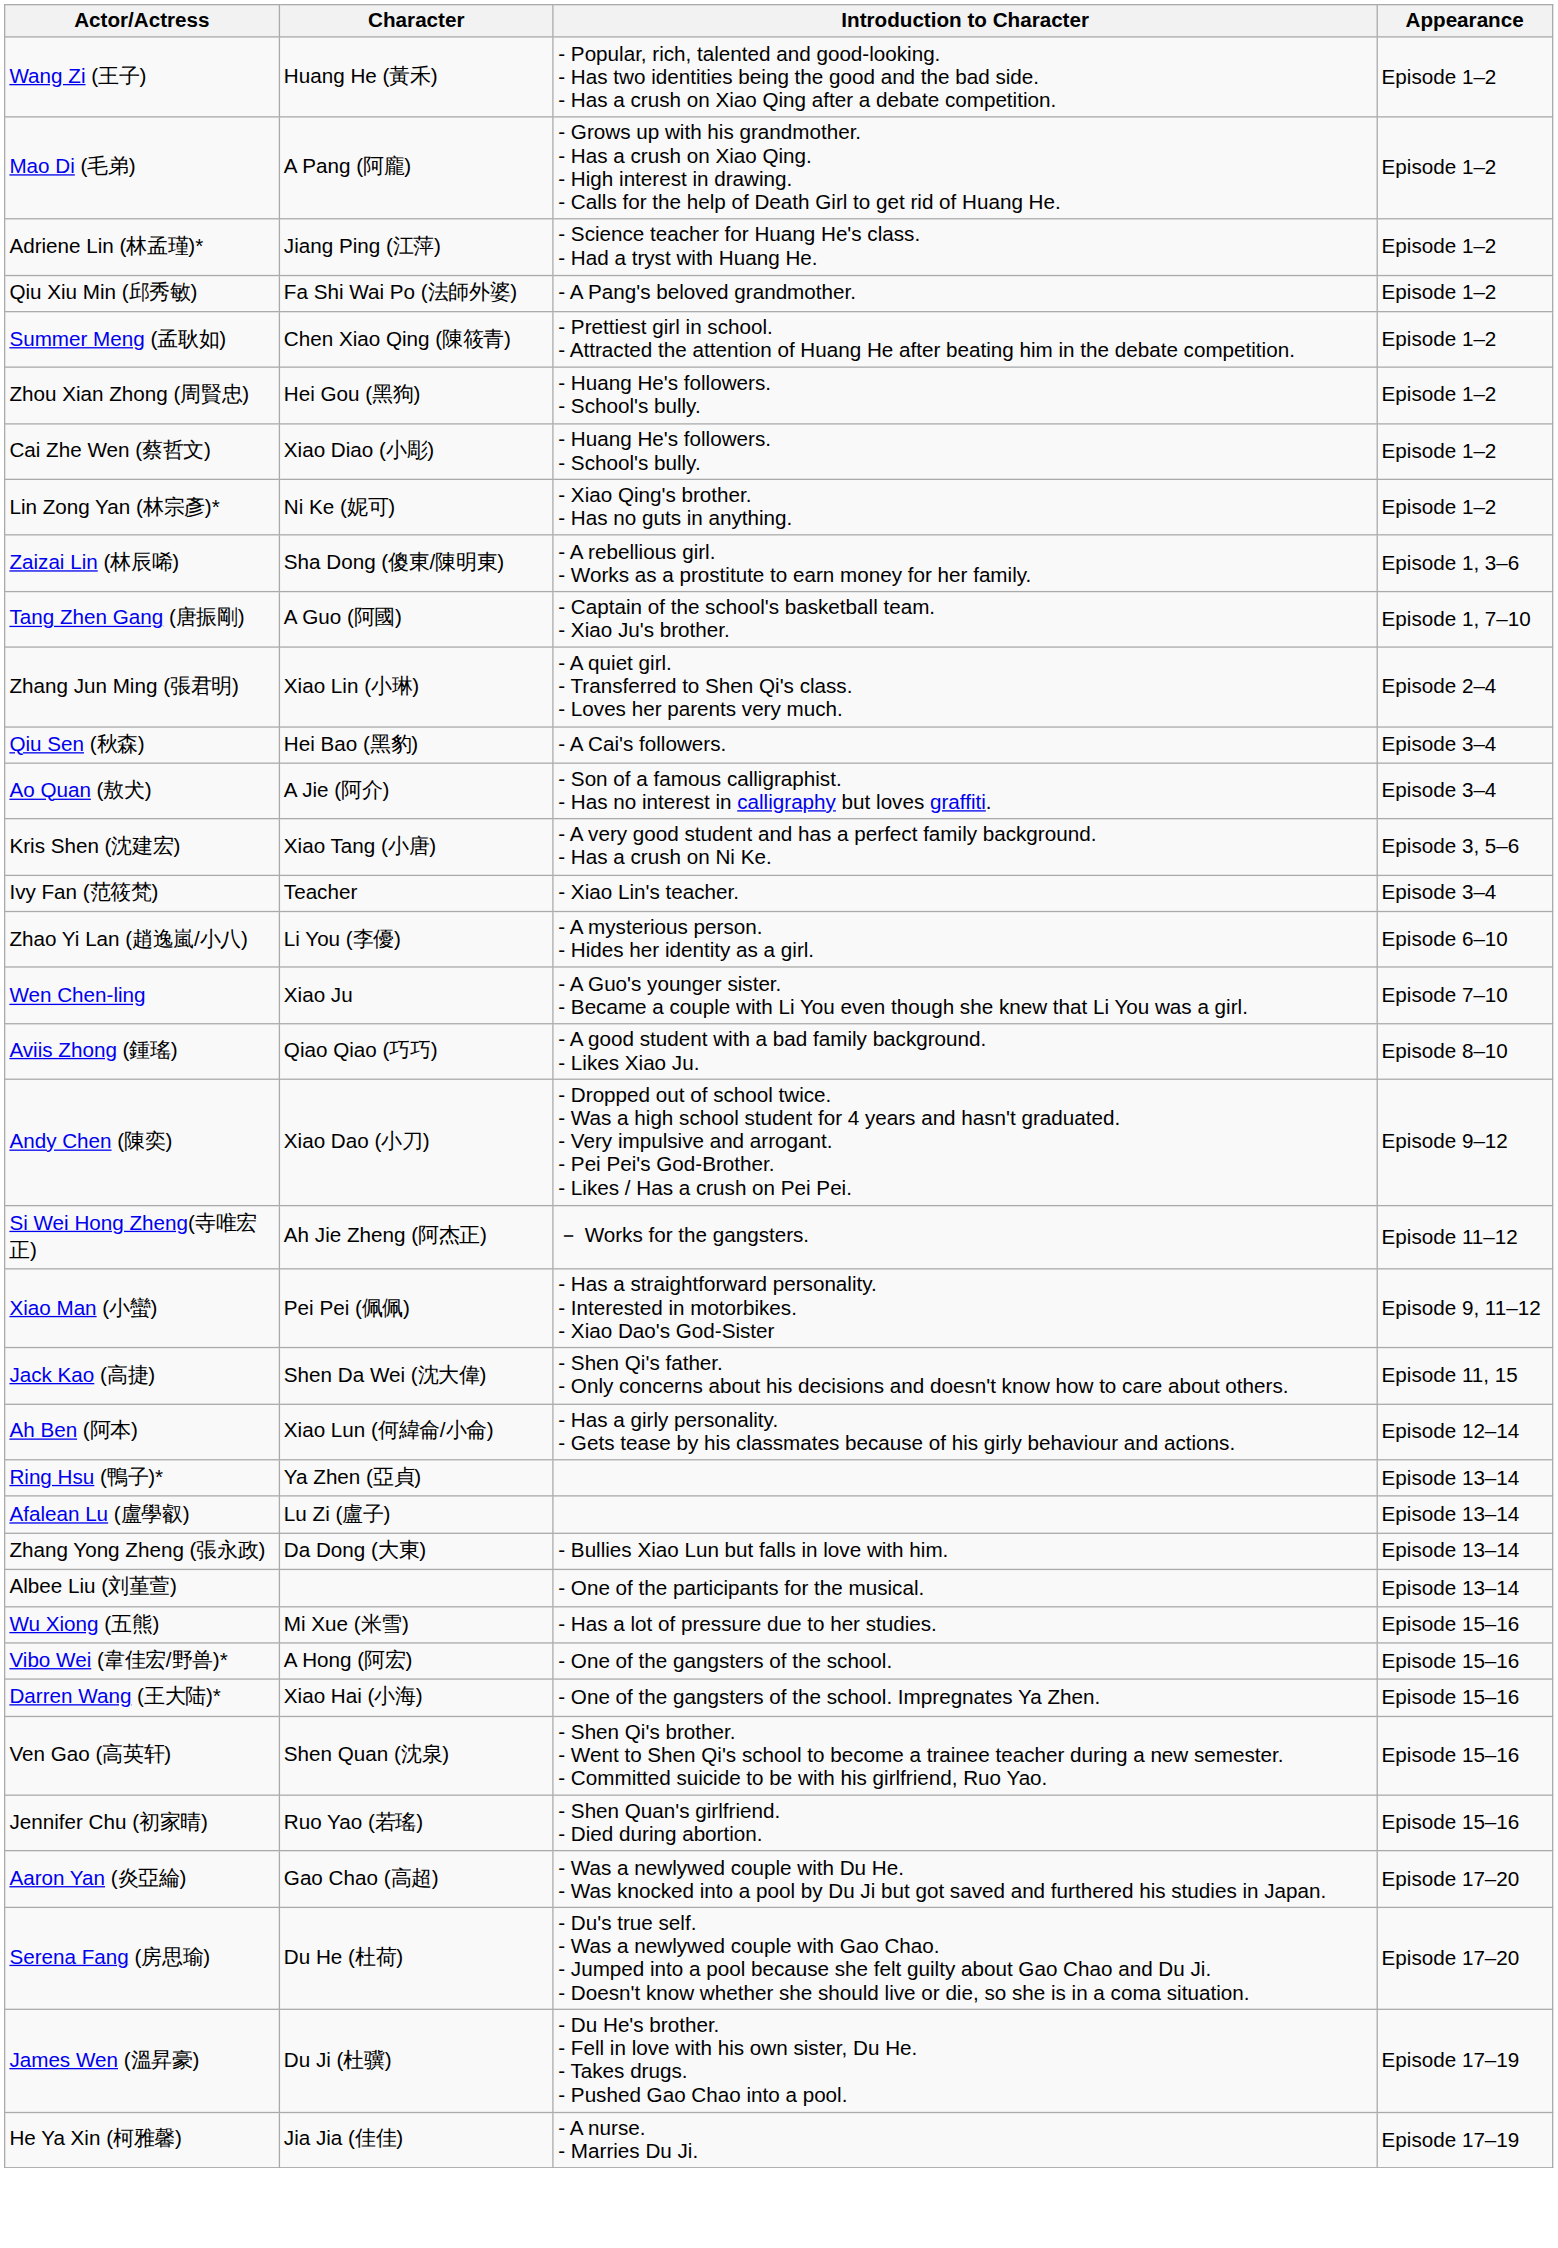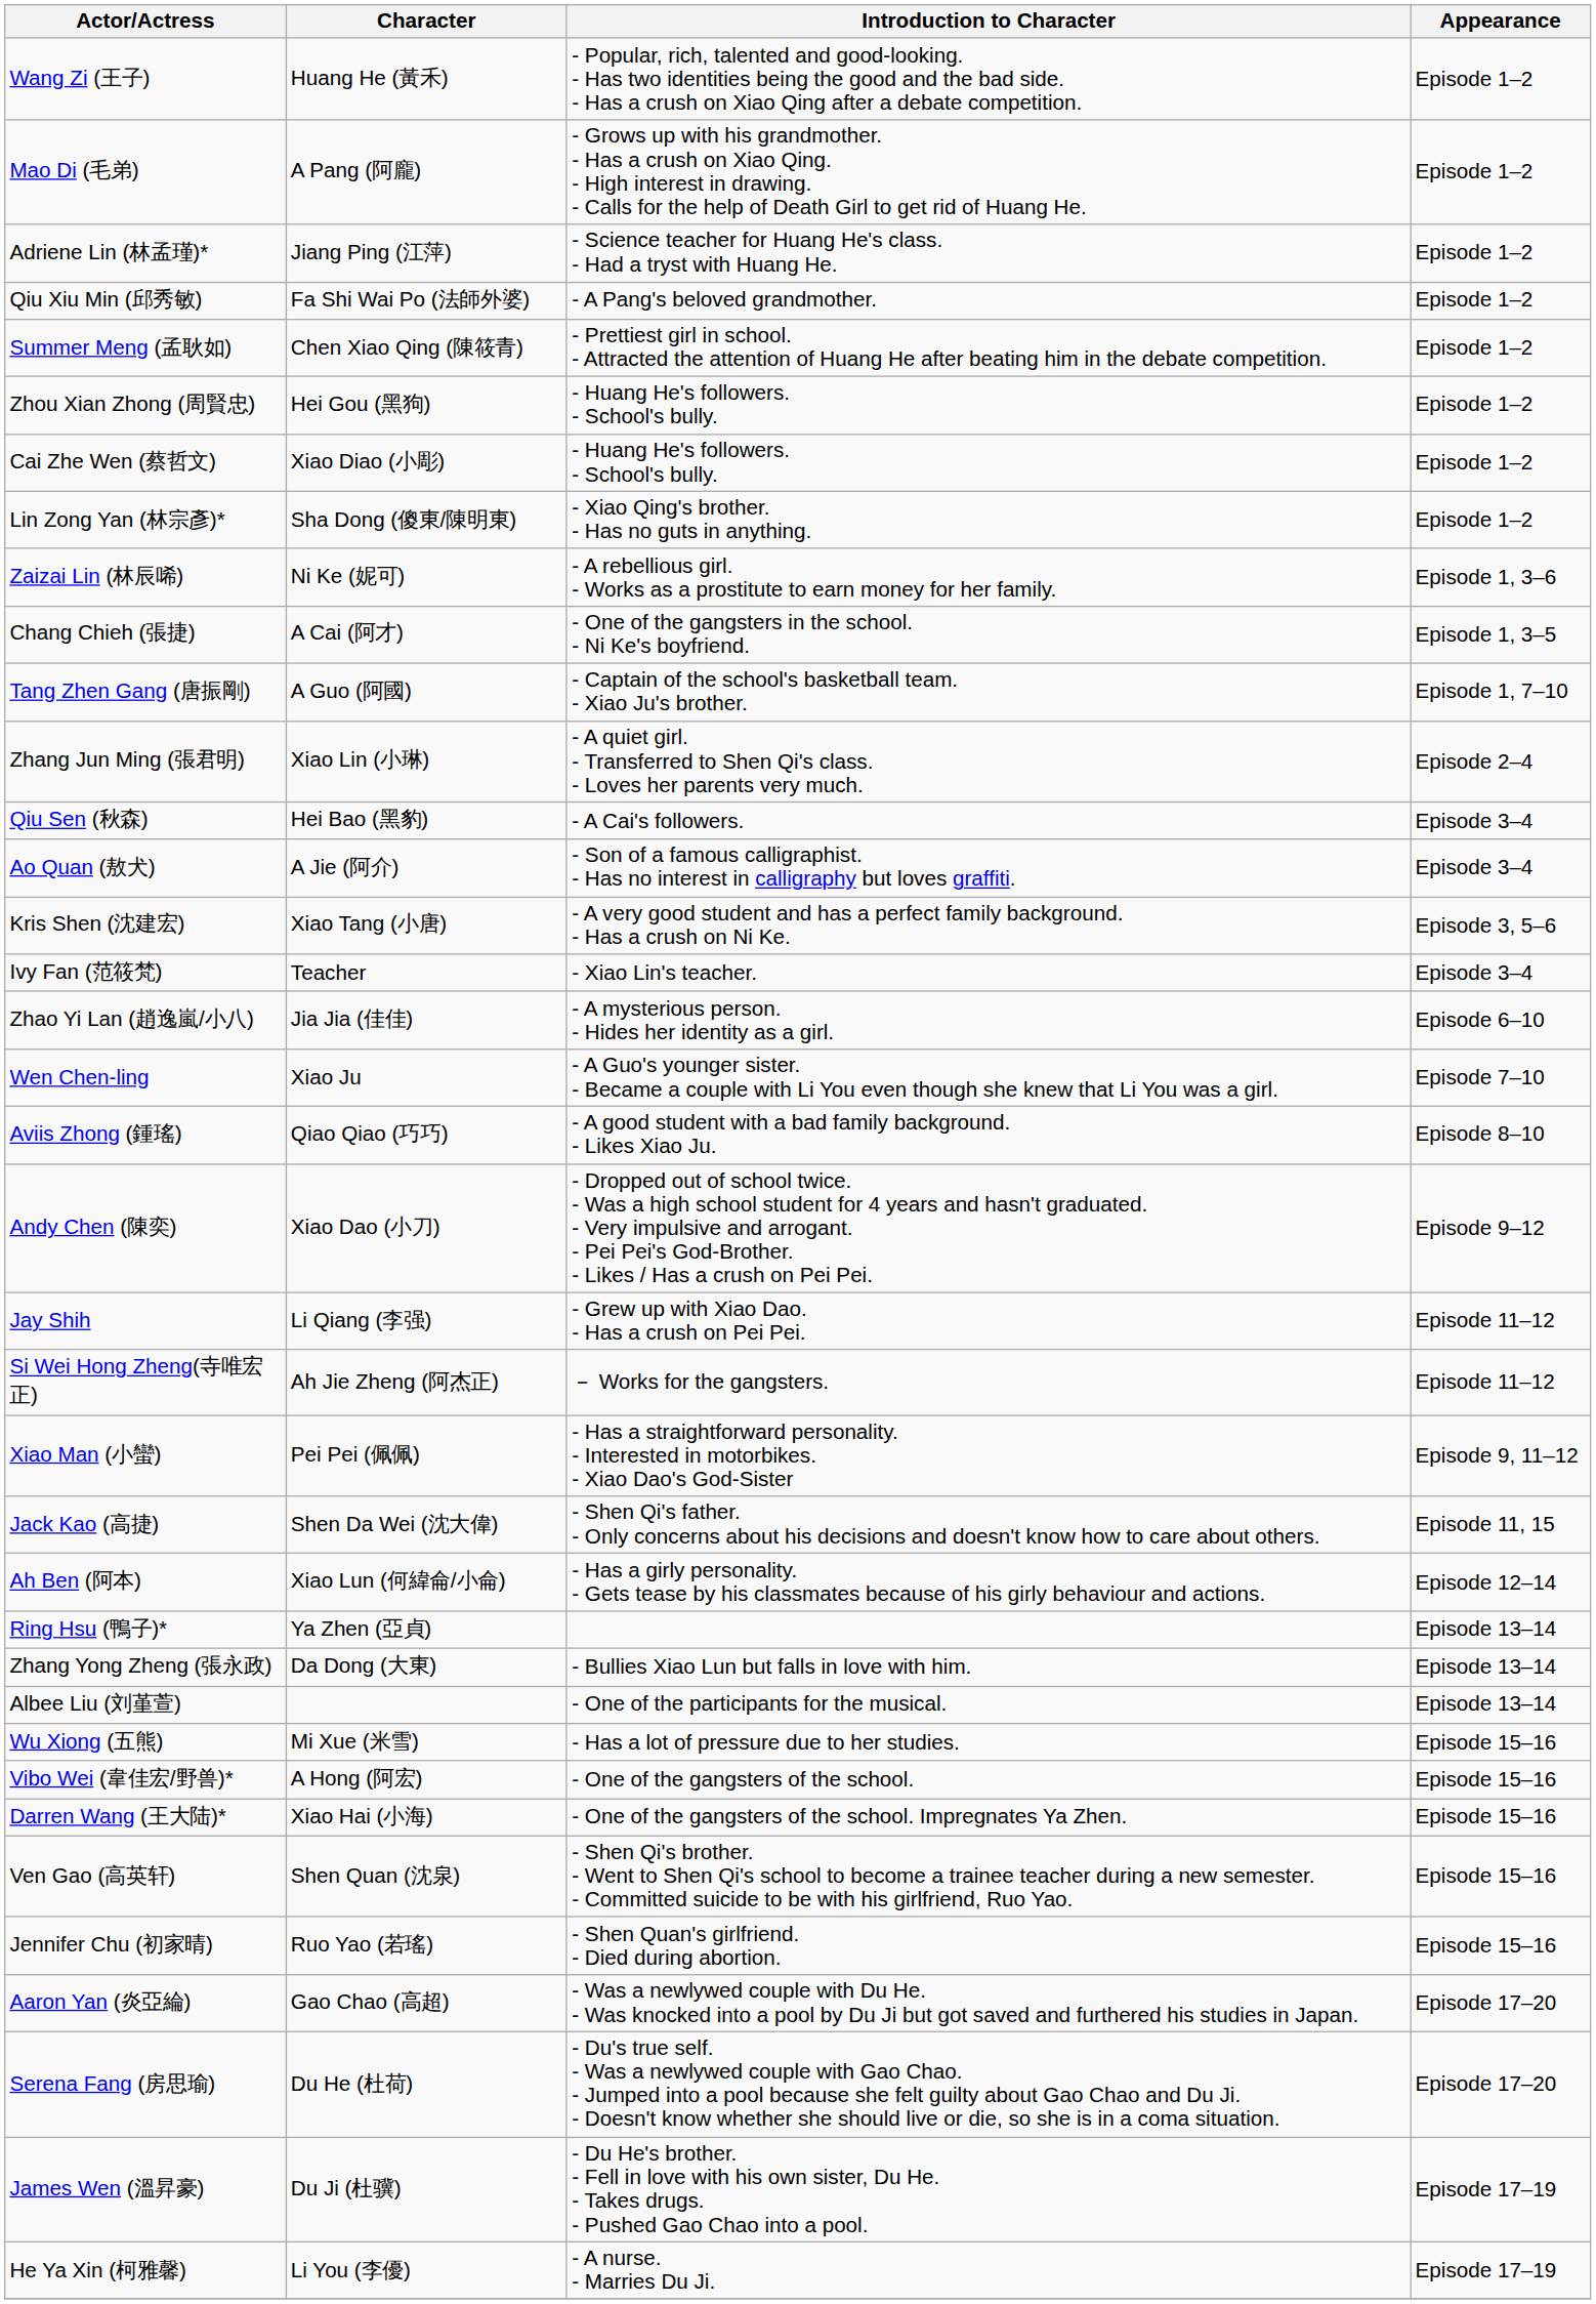 <table class="wikitable" width="95%">
 <tr>
 <th width="10%">Actor/Actress</th>
 <th width="10%">Character</th>
 <th width="30%">Introduction to Character</th>
 <th width="4%">Appearance</th>
 </tr>
 <tr>
 <td><a href='#'>Wang Zi</a> (王子)</td>
 <td>Huang He (黃禾)</td>
 <td>- Popular, rich, talented and good-looking.<br>- Has two identities being the good and the bad side.<br>- Has a crush on Xiao Qing after a debate competition.</td>
 <td>Episode 1–2</td>
 </tr>
 <tr>
 <td><a href='#'>Mao Di</a> (毛弟)</td>
 <td>A Pang (阿龐)</td>
 <td>- Grows up with his grandmother.<br>- Has a crush on Xiao Qing.<br>- High interest in drawing.<br>- Calls for the help of Death Girl to get rid of Huang He.</td>
 <td>Episode 1–2</td>
 </tr>
 <tr>
 <td>Adriene Lin (林孟瑾)*</td>
 <td>Jiang Ping (江萍)</td>
 <td>- Science teacher for Huang He's class.<br>- Had a tryst with Huang He.<br></td>
 <td>Episode 1–2</td>
 </tr>
 <tr>
 <td>Qiu Xiu Min (邱秀敏)</td>
 <td>Fa Shi Wai Po (法師外婆)</td>
 <td>- A Pang's beloved grandmother.</td>
 <td>Episode 1–2</td>
 </tr>
 <tr>
 <td><a href='#'>Summer Meng</a> (孟耿如)</td>
 <td>Chen Xiao Qing (陳筱青)</td>
 <td>- Prettiest girl in school.<br>- Attracted the attention of Huang He after beating him in the debate competition.</td>
 <td>Episode 1–2</td>
 </tr>
 <tr>
 <td>Zhou Xian Zhong (周賢忠)</td>
 <td>Hei Gou (黑狗)</td>
 <td>- Huang He's followers.<br>- School's bully.</td>
 <td>Episode 1–2</td>
 </tr>
 <tr>
 <td>Cai Zhe Wen (蔡哲文)</td>
 <td>Xiao Diao (小彫)</td>
 <td>- Huang He's followers.<br>- School's bully.</td>
 <td>Episode 1–2</td>
 </tr>
 <tr>
 <td>Lin Zong Yan (林宗彥)*</td>
-<td>Ni Ke (妮可)</td>
+<td>Sha Dong (傻東/陳明東)</td>
 <td>- Xiao Qing's brother.<br>- Has no guts in anything.</td>
 <td>Episode 1–2</td>
 </tr>
 <tr>
 <td><a href='#'>Zaizai Lin</a> (林辰唏)</td>
-<td>Sha Dong (傻東/陳明東)</td>
+<td>Ni Ke (妮可)</td>
 <td>- A rebellious girl.<br>- Works as a prostitute to earn money for her family.</td>
 <td>Episode 1, 3–6</td>
+</tr>
+<tr>
+<td>Chang Chieh (張捷)</td>
+<td>A Cai (阿才)</td>
+<td>- One of the gangsters in the school.<br>- Ni Ke's boyfriend.</td>
+<td>Episode 1, 3–5</td>
 </tr>
 <tr>
 <td><a href='#'>Tang Zhen Gang</a> (唐振剛)</td>
 <td>A Guo (阿國)</td>
 <td>- Captain of the school's basketball team.<br>- Xiao Ju's brother.</td>
 <td>Episode 1, 7–10</td>
 </tr>
 <tr>
 <td>Zhang Jun Ming (張君明)</td>
 <td>Xiao Lin (小琳)</td>
 <td>- A quiet girl.<br>- Transferred to Shen Qi's class.<br>- Loves her parents very much.</td>
 <td>Episode 2–4</td>
 </tr>
 <tr>
 <td><a href='#'>Qiu Sen</a> (秋森)</td>
 <td>Hei Bao (黑豹)</td>
 <td>- A Cai's followers.</td>
 <td>Episode 3–4</td>
 </tr>
 <tr>
 <td><a href='#'>Ao Quan</a> (敖犬)</td>
 <td>A Jie (阿介)</td>
 <td>- Son of a famous calligraphist.<br>- Has no interest in <a href='#'>calligraphy</a> but loves <a href='#'>graffiti</a>.</td>
 <td>Episode 3–4</td>
 </tr>
 <tr>
 <td>Kris Shen (沈建宏)</td>
 <td>Xiao Tang (小唐)</td>
 <td>- A very good student and has a perfect family background.<br>- Has a crush on Ni Ke.</td>
 <td>Episode 3, 5–6</td>
 </tr>
 <tr>
 <td>Ivy Fan (范筱梵)</td>
 <td>Teacher</td>
 <td>- Xiao Lin's teacher.</td>
 <td>Episode 3–4</td>
 </tr>
 <tr>
 <td>Zhao Yi Lan (趙逸嵐/小八)</td>
-<td>Li You (李優)</td>
+<td>Jia Jia (佳佳)</td>
 <td>- A mysterious person.<br>- Hides her identity as a girl.</td>
 <td>Episode 6–10</td>
 </tr>
 <tr>
 <td><a href='#'>Wen Chen-ling</a></td>
 <td>Xiao Ju</td>
 <td>- A Guo's younger sister.<br>- Became a couple with Li You even though she knew that Li You was a girl.</td>
 <td>Episode 7–10</td>
 </tr>
 <tr>
 <td><a href='#'>Aviis Zhong</a> (鍾瑤)</td>
 <td>Qiao Qiao (巧巧)</td>
 <td>- A good student with a bad family background.<br>- Likes Xiao Ju.</td>
 <td>Episode 8–10</td>
 </tr>
 <tr>
 <td><a href='#'>Andy Chen</a> (陳奕)</td>
 <td>Xiao Dao (小刀)</td>
 <td>- Dropped out of school twice.<br>- Was a high school student for 4 years and hasn't graduated.<br>- Very impulsive and arrogant.<br>- Pei Pei's God-Brother.<br>- Likes / Has a crush on Pei Pei.</td>
 <td>Episode 9–12</td>
+</tr>
+<tr>
+<td><a href='#'>Jay Shih</a></td>
+<td>Li Qiang (李强)</td>
+<td>- Grew up with Xiao Dao.<br>- Has a crush on Pei Pei.</td>
+<td>Episode 11–12</td>
 </tr>
 <tr>
 <td><a href='#'>Si Wei Hong Zheng</a>(寺唯宏正)</td>
 <td>Ah Jie Zheng (阿杰正)</td>
 <td>－ Works for the gangsters.</td>
 <td>Episode 11–12</td>
 </tr>
 <tr>
 <td><a href='#'>Xiao Man</a> (小蠻)</td>
 <td>Pei Pei (佩佩)</td>
 <td>- Has a straightforward personality.<br>- Interested in motorbikes.<br>- Xiao Dao's God-Sister</td>
 <td>Episode 9, 11–12</td>
 </tr>
 <tr>
 <td><a href='#'>Jack Kao</a> (高捷)</td>
 <td>Shen Da Wei (沈大偉)</td>
 <td>- Shen Qi's father.<br>- Only concerns about his decisions and doesn't know how to care about others.</td>
 <td>Episode 11, 15</td>
 </tr>
 <tr>
 <td><a href='#'>Ah Ben</a> (阿本)</td>
 <td>Xiao Lun (何緯侖/小侖)</td>
 <td>- Has a girly personality.<br>- Gets tease by his classmates because of his girly behaviour and actions.</td>
 <td>Episode 12–14</td>
 </tr>
 <tr>
 <td><a href='#'>Ring Hsu</a> (鴨子)*</td>
 <td>Ya Zhen (亞貞)</td>
-<td></td>
-<td>Episode 13–14</td>
-</tr>
-<tr>
-<td><a href='#'>Afalean Lu</a> (盧學叡)</td>
-<td>Lu Zi (盧子)</td>
 <td></td>
 <td>Episode 13–14</td>
 </tr>
 <tr>
 <td>Zhang Yong Zheng (張永政)</td>
 <td>Da Dong (大東)</td>
 <td>- Bullies Xiao Lun but falls in love with him.</td>
 <td>Episode 13–14</td>
 </tr>
 <tr>
 <td>Albee Liu (刘堇萱)</td>
 <td></td>
 <td>- One of the participants for the musical.</td>
 <td>Episode 13–14</td>
 </tr>
 <tr>
 <td><a href='#'>Wu Xiong</a> (五熊)</td>
 <td>Mi Xue (米雪)</td>
 <td>- Has a lot of pressure due to her studies.</td>
 <td>Episode 15–16</td>
 </tr>
 <tr>
 <td><a href='#'>Vibo Wei</a> (韋佳宏/野兽)*</td>
 <td>A Hong (阿宏)</td>
 <td>- One of the gangsters of the school.</td>
 <td>Episode 15–16</td>
 </tr>
 <tr>
 <td><a href='#'>Darren Wang</a> (王大陆)*</td>
 <td>Xiao Hai (小海)</td>
 <td>- One of the gangsters of the school. Impregnates Ya Zhen.</td>
 <td>Episode 15–16</td>
 </tr>
 <tr>
 <td>Ven Gao (高英轩)</td>
 <td>Shen Quan (沈泉)</td>
 <td>- Shen Qi's brother.<br>- Went to Shen Qi's school to become a trainee teacher during a new semester.<br>- Committed suicide to be with his girlfriend, Ruo Yao.</td>
 <td>Episode 15–16</td>
 </tr>
 <tr>
 <td>Jennifer Chu (初家晴)</td>
 <td>Ruo Yao (若瑤)</td>
 <td>- Shen Quan's girlfriend.<br>- Died during abortion.</td>
 <td>Episode 15–16</td>
 </tr>
 <tr>
 <td><a href='#'>Aaron Yan</a> (炎亞綸)</td>
 <td>Gao Chao (高超)</td>
 <td>- Was a newlywed couple with Du He.<br>- Was knocked into a pool by Du Ji but got saved and furthered his studies in Japan.</td>
 <td>Episode 17–20</td>
 </tr>
 <tr>
 <td><a href='#'>Serena Fang</a> (房思瑜)</td>
 <td>Du He (杜荷)</td>
 <td>- Du's true self.<br>- Was a newlywed couple with Gao Chao.<br>- Jumped into a pool because she felt guilty about Gao Chao and Du Ji.<br>- Doesn't know whether she should live or die, so she is in a coma situation.</td>
 <td>Episode 17–20</td>
 </tr>
 <tr>
 <td><a href='#'>James Wen</a> (溫昇豪)</td>
 <td>Du Ji (杜骥)</td>
 <td>- Du He's brother.<br>- Fell in love with his own sister, Du He.<br>- Takes drugs.<br>- Pushed Gao Chao into a pool.</td>
 <td>Episode 17–19</td>
 </tr>
 <tr>
 <td>He Ya Xin (柯雅馨)</td>
-<td>Jia Jia (佳佳)</td>
+<td>Li You (李優)</td>
 <td>- A nurse.<br>- Marries Du Ji.</td>
 <td>Episode 17–19</td>
 </tr>
 <tr>
 </tr>
 </table>
